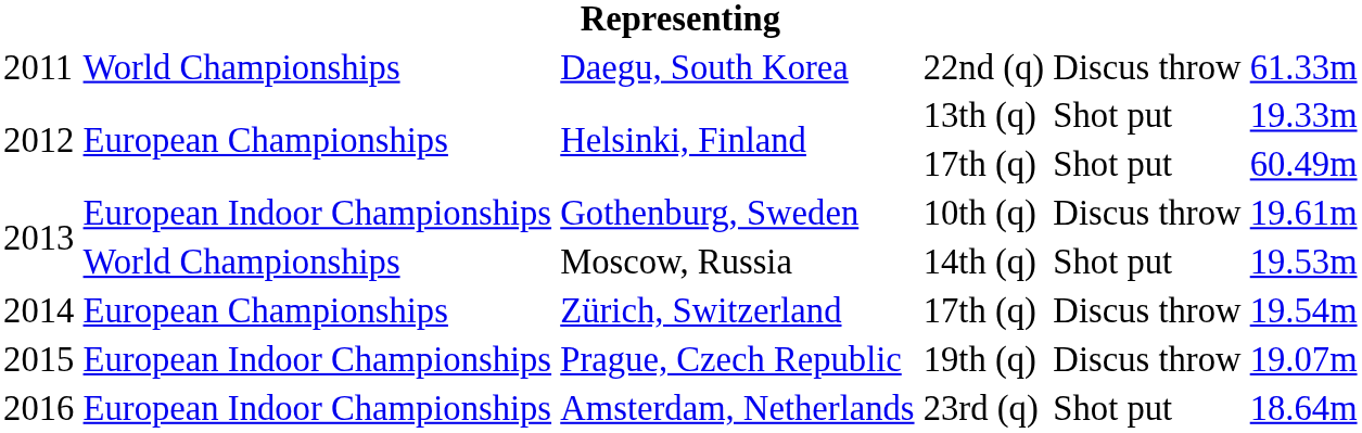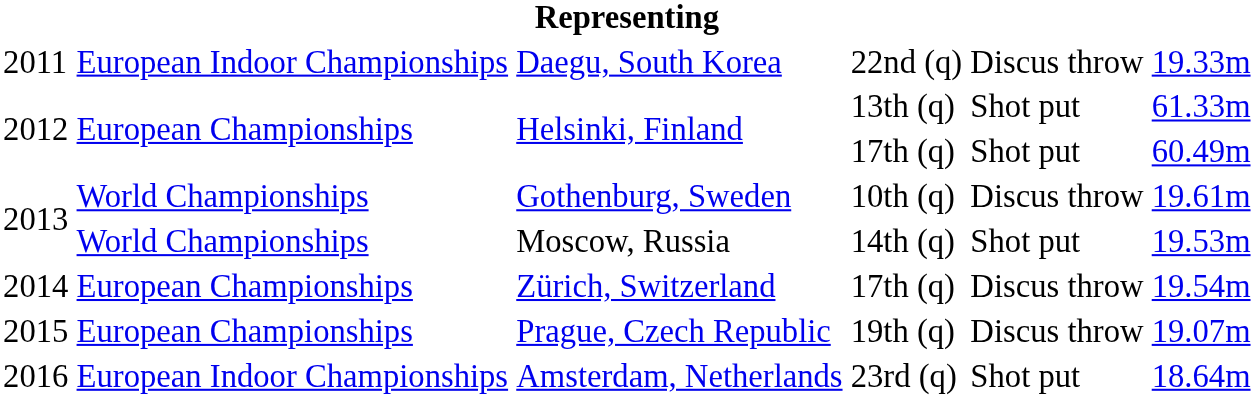 <table>
 <tr>
 <th colspan="6">Representing </th>
 </tr>
 <tr>
 <td>2011</td>
-<td><a href='#'>World Championships</a></td>
+<td><a href='#'>European Indoor Championships</a></td>
 <td><a href='#'>Daegu, South Korea</a></td>
 <td>22nd (q)</td>
 <td>Discus throw</td>
-<td><a href='#'>61.33m</a></td>
+<td><a href='#'>19.33m</a></td>
 </tr>
 <tr>
 <td rowspan=2>2012</td>
 <td rowspan=2><a href='#'>European Championships</a></td>
 <td rowspan=2><a href='#'>Helsinki, Finland</a></td>
 <td>13th (q)</td>
 <td>Shot put</td>
-<td><a href='#'>19.33m</a></td>
+<td><a href='#'>61.33m</a></td>
 </tr>
 <tr>
 <td>17th (q)</td>
 <td>Shot put</td>
 <td><a href='#'>60.49m</a></td>
 </tr>
 <tr>
 <td rowspan=2>2013</td>
-<td><a href='#'>European Indoor Championships</a></td>
+<td><a href='#'>World Championships</a></td>
 <td><a href='#'>Gothenburg, Sweden</a></td>
 <td>10th (q)</td>
 <td>Discus throw</td>
 <td><a href='#'>19.61m</a></td>
 </tr>
 <tr>
 <td><a href='#'>World Championships</a></td>
 <td>Moscow, Russia</td>
 <td>14th (q)</td>
 <td>Shot put</td>
 <td><a href='#'>19.53m</a></td>
 </tr>
 <tr>
 <td>2014</td>
 <td><a href='#'>European Championships</a></td>
 <td><a href='#'>Zürich, Switzerland</a></td>
 <td>17th (q)</td>
 <td>Discus throw</td>
 <td><a href='#'>19.54m</a></td>
 </tr>
 <tr>
 <td>2015</td>
-<td><a href='#'>European Indoor Championships</a></td>
+<td><a href='#'>European Championships</a></td>
 <td><a href='#'>Prague, Czech Republic</a></td>
 <td>19th (q)</td>
 <td>Discus throw</td>
 <td><a href='#'>19.07m</a></td>
 </tr>
 <tr>
 <td>2016</td>
 <td><a href='#'>European Indoor Championships</a></td>
 <td><a href='#'>Amsterdam, Netherlands</a></td>
 <td>23rd (q)</td>
 <td>Shot put</td>
 <td><a href='#'>18.64m</a></td>
 </tr>
 </table>
